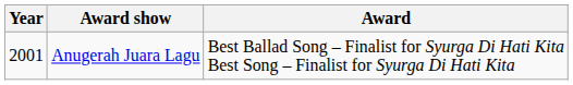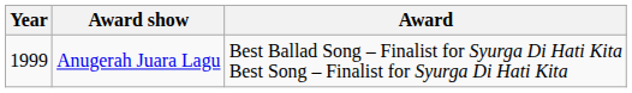 <table class="wikitable">
 <tr>
 <th>Year</th>
 <th>Award show</th>
 <th>Award</th>
 </tr>
 <tr>
-<td align="left">2001</td>
+<td align="left">1999</td>
 <td align="left"><a href='#'>Anugerah Juara Lagu</a></td>
 <td align="left">Best Ballad Song – Finalist for <em>Syurga Di Hati Kita</em><br>Best Song – Finalist for <em>Syurga Di Hati Kita</em></td>
 </tr>
 </table>
